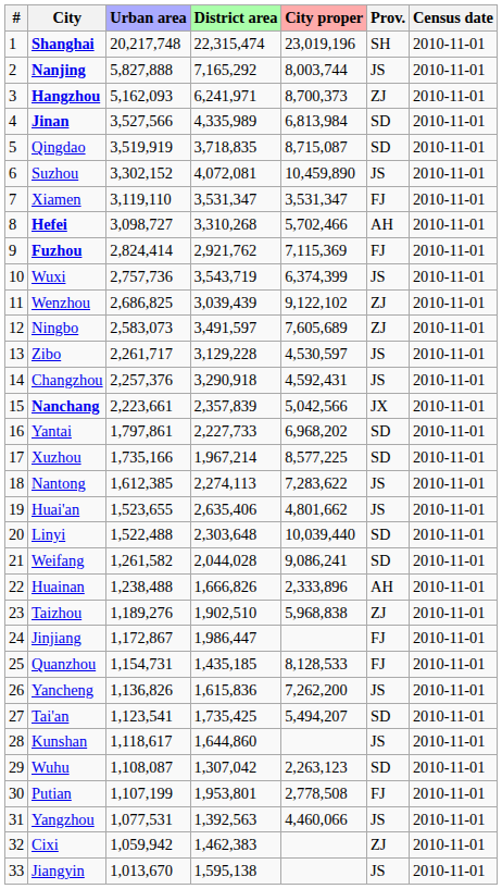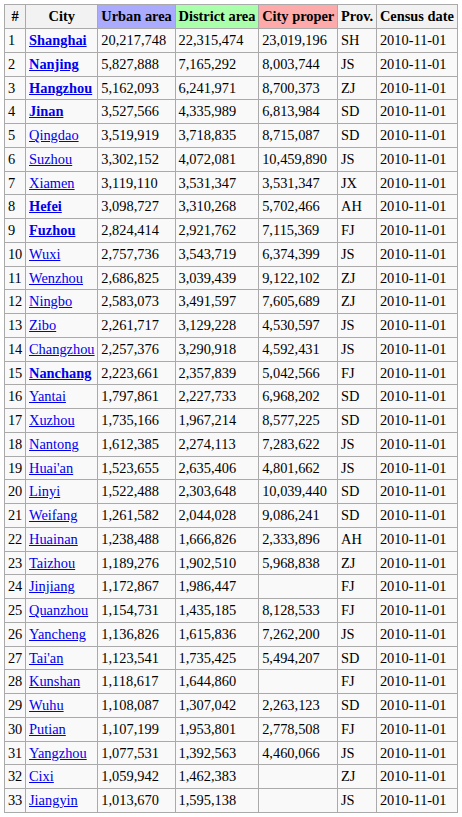 <table class="wikitable sortable" style="font-size:90%;">
 <tr>
 <th>#</th>
 <th>City</th>
 <th style ="background-color: #aaaaff;">Urban area</th>
 <th style ="background-color: #aaffaa;">District area</th>
 <th style ="background-color: #ffaaaa;">City proper</th>
 <th>Prov.</th>
 <th>Census date</th>
 </tr>
 <tr>
 <td>1</td>
 <td><strong><a href='#'>Shanghai</a></strong></td>
 <td>20,217,748</td>
 <td>22,315,474</td>
 <td>23,019,196</td>
 <td>SH</td>
 <td>2010-11-01</td>
 </tr>
 <tr>
 <td>2</td>
 <td><strong><a href='#'>Nanjing</a></strong></td>
 <td>5,827,888</td>
 <td>7,165,292</td>
 <td>8,003,744</td>
 <td>JS</td>
 <td>2010-11-01</td>
 </tr>
 <tr>
 <td>3</td>
 <td><strong><a href='#'>Hangzhou</a></strong></td>
 <td>5,162,093</td>
 <td>6,241,971</td>
 <td>8,700,373</td>
 <td>ZJ</td>
 <td>2010-11-01</td>
 </tr>
 <tr>
 <td>4</td>
 <td><strong><a href='#'>Jinan</a></strong></td>
 <td>3,527,566</td>
 <td>4,335,989</td>
 <td>6,813,984</td>
 <td>SD</td>
 <td>2010-11-01</td>
 </tr>
 <tr>
 <td>5</td>
 <td><a href='#'>Qingdao</a></td>
 <td>3,519,919</td>
 <td>3,718,835</td>
 <td>8,715,087</td>
 <td>SD</td>
 <td>2010-11-01</td>
 </tr>
 <tr>
 <td>6</td>
 <td><a href='#'>Suzhou</a></td>
 <td>3,302,152</td>
 <td>4,072,081</td>
 <td>10,459,890</td>
 <td>JS</td>
 <td>2010-11-01</td>
 </tr>
 <tr>
 <td>7</td>
 <td><a href='#'>Xiamen</a></td>
 <td>3,119,110</td>
 <td>3,531,347</td>
 <td>3,531,347</td>
-<td>FJ</td>
+<td>JX</td>
 <td>2010-11-01</td>
 </tr>
 <tr>
 <td>8</td>
 <td><strong><a href='#'>Hefei</a></strong></td>
 <td>3,098,727</td>
 <td>3,310,268</td>
 <td>5,702,466</td>
 <td>AH</td>
 <td>2010-11-01</td>
 </tr>
 <tr>
 <td>9</td>
 <td><strong><a href='#'>Fuzhou</a></strong></td>
 <td>2,824,414</td>
 <td>2,921,762</td>
 <td>7,115,369</td>
 <td>FJ</td>
 <td>2010-11-01</td>
 </tr>
 <tr>
 <td>10</td>
 <td><a href='#'>Wuxi</a></td>
 <td>2,757,736</td>
 <td>3,543,719</td>
 <td>6,374,399</td>
 <td>JS</td>
 <td>2010-11-01</td>
 </tr>
 <tr>
 <td>11</td>
 <td><a href='#'>Wenzhou</a></td>
 <td>2,686,825</td>
 <td>3,039,439</td>
 <td>9,122,102</td>
 <td>ZJ</td>
 <td>2010-11-01</td>
 </tr>
 <tr>
 <td>12</td>
 <td><a href='#'>Ningbo</a></td>
 <td>2,583,073</td>
 <td>3,491,597</td>
 <td>7,605,689</td>
 <td>ZJ</td>
 <td>2010-11-01</td>
 </tr>
 <tr>
 <td>13</td>
 <td><a href='#'>Zibo</a></td>
 <td>2,261,717</td>
 <td>3,129,228</td>
 <td>4,530,597</td>
 <td>JS</td>
 <td>2010-11-01</td>
 </tr>
 <tr>
 <td>14</td>
 <td><a href='#'>Changzhou</a></td>
 <td>2,257,376</td>
 <td>3,290,918</td>
 <td>4,592,431</td>
 <td>JS</td>
 <td>2010-11-01</td>
 </tr>
 <tr>
 <td>15</td>
 <td><strong><a href='#'>Nanchang</a></strong></td>
 <td>2,223,661</td>
 <td>2,357,839</td>
 <td>5,042,566</td>
-<td>JX</td>
+<td>FJ</td>
 <td>2010-11-01</td>
 </tr>
 <tr>
 <td>16</td>
 <td><a href='#'>Yantai</a></td>
 <td>1,797,861</td>
 <td>2,227,733</td>
 <td>6,968,202</td>
 <td>SD</td>
 <td>2010-11-01</td>
 </tr>
 <tr>
 <td>17</td>
 <td><a href='#'>Xuzhou</a></td>
 <td>1,735,166</td>
 <td>1,967,214</td>
 <td>8,577,225</td>
 <td>SD</td>
 <td>2010-11-01</td>
 </tr>
 <tr>
 <td>18</td>
 <td><a href='#'>Nantong</a></td>
 <td>1,612,385</td>
 <td>2,274,113</td>
 <td>7,283,622</td>
 <td>JS</td>
 <td>2010-11-01</td>
 </tr>
 <tr>
 <td>19</td>
 <td><a href='#'>Huai'an</a></td>
 <td>1,523,655</td>
 <td>2,635,406</td>
 <td>4,801,662</td>
 <td>JS</td>
 <td>2010-11-01</td>
 </tr>
 <tr>
 <td>20</td>
 <td><a href='#'>Linyi</a></td>
 <td>1,522,488</td>
 <td>2,303,648</td>
 <td>10,039,440</td>
 <td>SD</td>
 <td>2010-11-01</td>
 </tr>
 <tr>
 <td>21</td>
 <td><a href='#'>Weifang</a></td>
 <td>1,261,582</td>
 <td>2,044,028</td>
 <td>9,086,241</td>
 <td>SD</td>
 <td>2010-11-01</td>
 </tr>
 <tr>
 <td>22</td>
 <td><a href='#'>Huainan</a></td>
 <td>1,238,488</td>
 <td>1,666,826</td>
 <td>2,333,896</td>
 <td>AH</td>
 <td>2010-11-01</td>
 </tr>
 <tr>
 <td>23</td>
 <td><a href='#'>Taizhou</a></td>
 <td>1,189,276</td>
 <td>1,902,510</td>
 <td>5,968,838</td>
 <td>ZJ</td>
 <td>2010-11-01</td>
 </tr>
 <tr>
 <td>24</td>
 <td><a href='#'>Jinjiang</a></td>
 <td>1,172,867</td>
 <td>1,986,447</td>
 <td></td>
 <td>FJ</td>
 <td>2010-11-01</td>
 </tr>
 <tr>
 <td>25</td>
 <td><a href='#'>Quanzhou</a></td>
 <td>1,154,731</td>
 <td>1,435,185</td>
 <td>8,128,533</td>
 <td>FJ</td>
 <td>2010-11-01</td>
 </tr>
 <tr>
 <td>26</td>
 <td><a href='#'>Yancheng</a></td>
 <td>1,136,826</td>
 <td>1,615,836</td>
 <td>7,262,200</td>
 <td>JS</td>
 <td>2010-11-01</td>
 </tr>
 <tr>
 <td>27</td>
 <td><a href='#'>Tai'an</a></td>
 <td>1,123,541</td>
 <td>1,735,425</td>
 <td>5,494,207</td>
 <td>SD</td>
 <td>2010-11-01</td>
 </tr>
 <tr>
 <td>28</td>
 <td><a href='#'>Kunshan</a></td>
 <td>1,118,617</td>
 <td>1,644,860</td>
 <td></td>
-<td>JS</td>
+<td>FJ</td>
 <td>2010-11-01</td>
 </tr>
 <tr>
 <td>29</td>
 <td><a href='#'>Wuhu</a></td>
 <td>1,108,087</td>
 <td>1,307,042</td>
 <td>2,263,123</td>
 <td>SD</td>
 <td>2010-11-01</td>
 </tr>
 <tr>
 <td>30</td>
 <td><a href='#'>Putian</a></td>
 <td>1,107,199</td>
 <td>1,953,801</td>
 <td>2,778,508</td>
 <td>FJ</td>
 <td>2010-11-01</td>
 </tr>
 <tr>
 <td>31</td>
 <td><a href='#'>Yangzhou</a></td>
 <td>1,077,531</td>
 <td>1,392,563</td>
 <td>4,460,066</td>
 <td>JS</td>
 <td>2010-11-01</td>
 </tr>
 <tr>
 <td>32</td>
 <td><a href='#'>Cixi</a></td>
 <td>1,059,942</td>
 <td>1,462,383</td>
 <td></td>
 <td>ZJ</td>
 <td>2010-11-01</td>
 </tr>
 <tr>
 <td>33</td>
 <td><a href='#'>Jiangyin</a></td>
 <td>1,013,670</td>
 <td>1,595,138</td>
 <td></td>
 <td>JS</td>
 <td>2010-11-01</td>
 </tr>
 </table>
